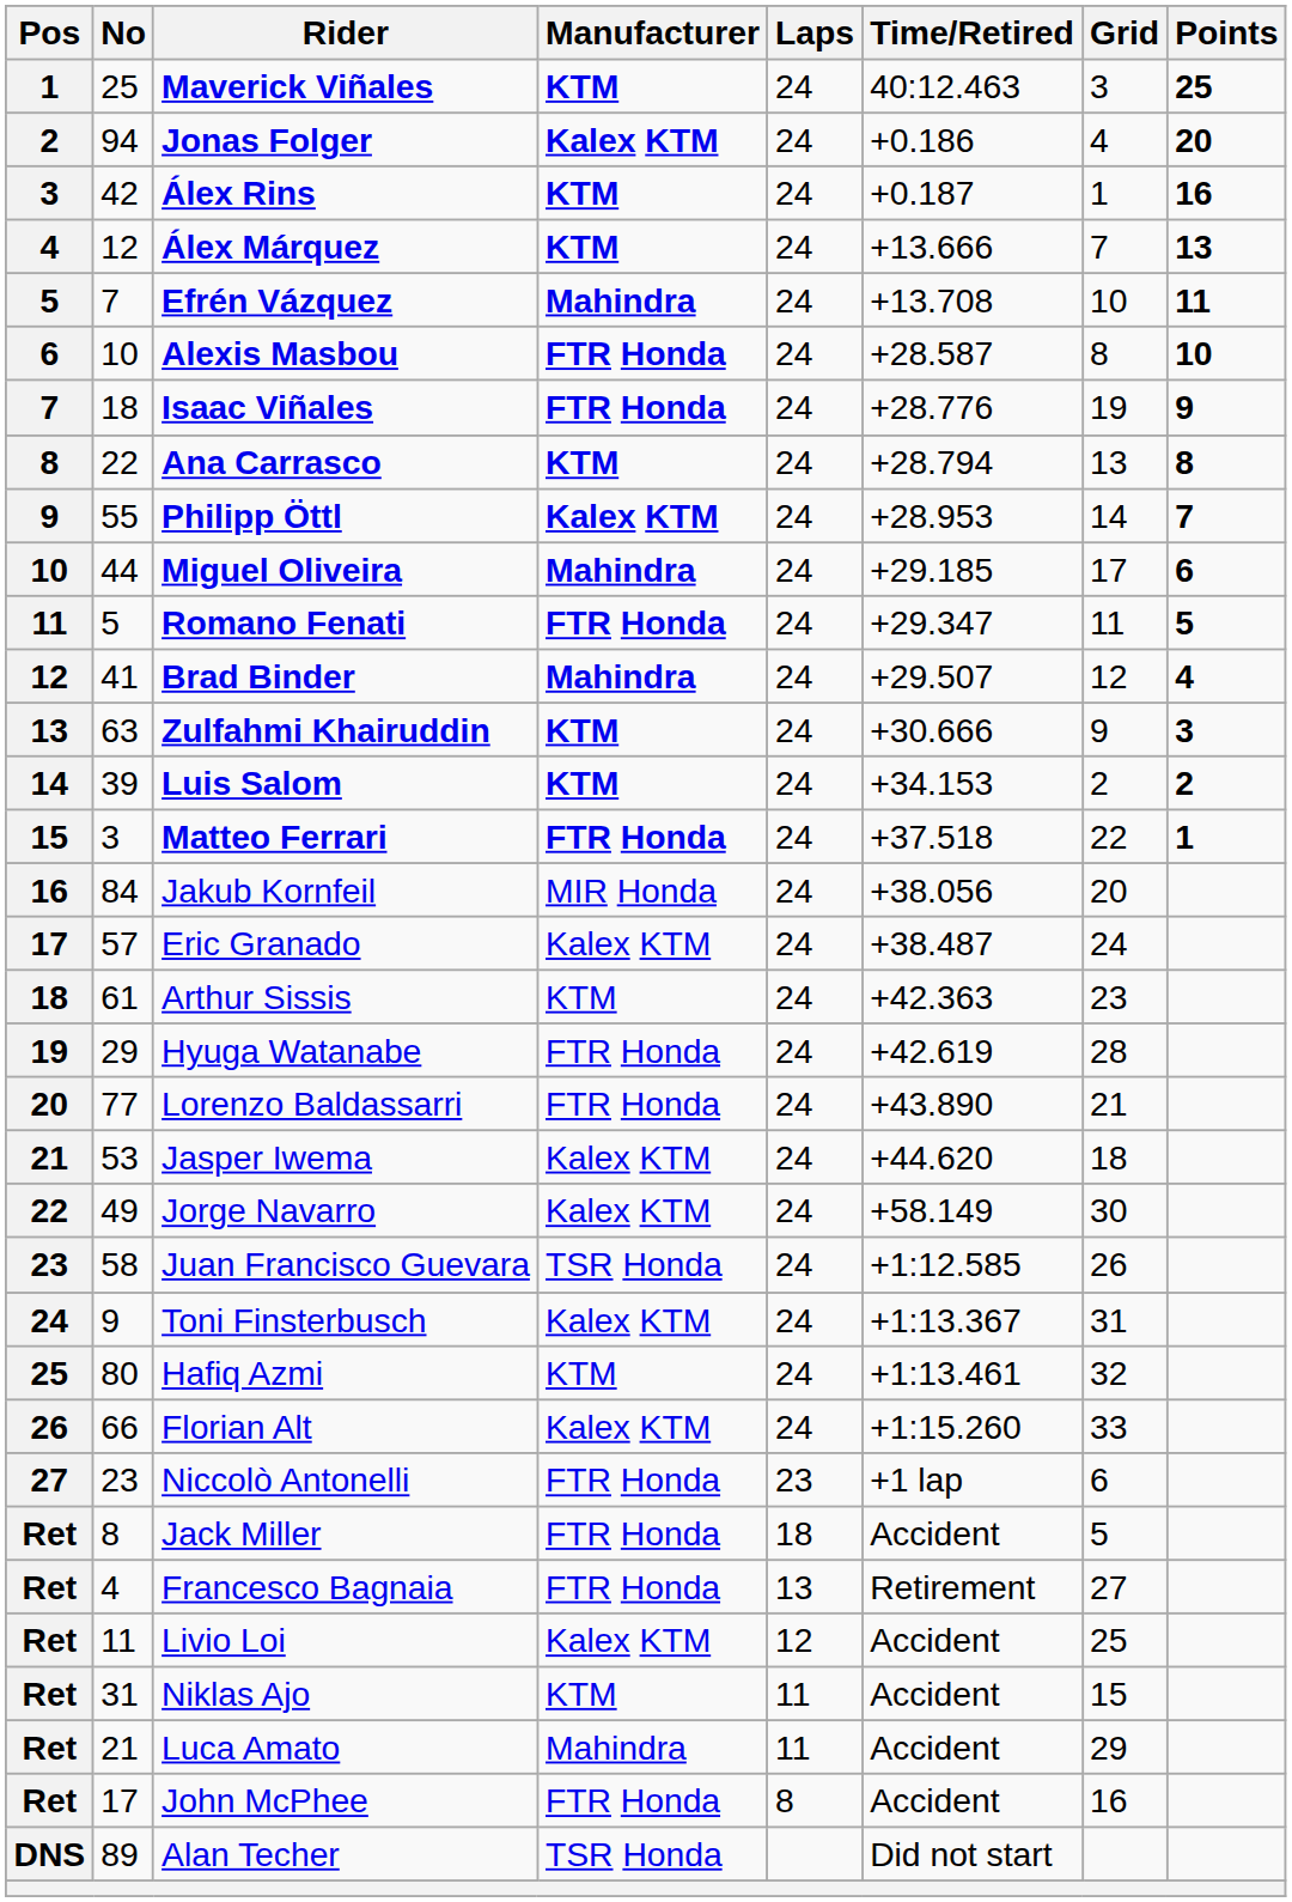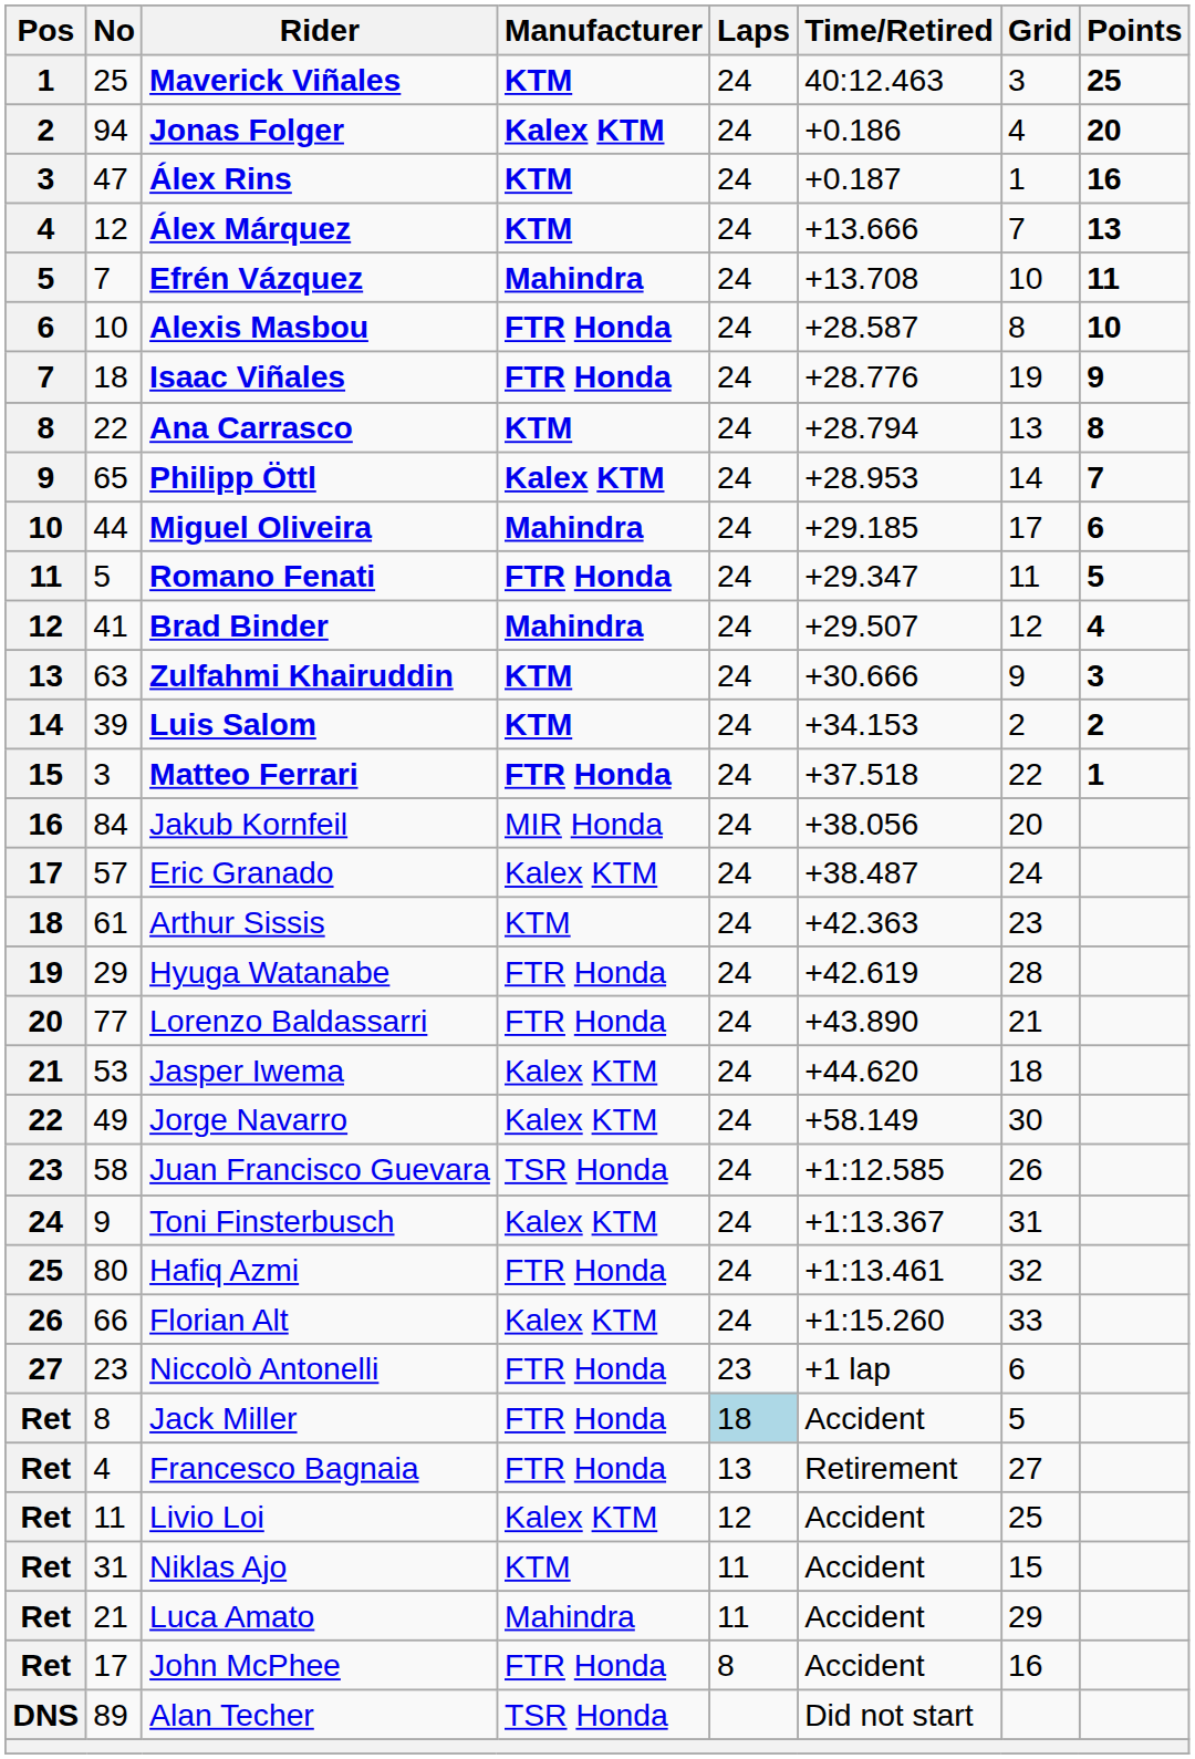 <table class="wikitable" style="font-size: 95%;">
 <tr>
 <th>Pos</th>
 <th>No</th>
 <th>Rider</th>
 <th>Manufacturer</th>
 <th>Laps</th>
 <th>Time/Retired</th>
 <th>Grid</th>
 <th>Points</th>
 </tr>
 <tr>
 <th>1</th>
 <td>25</td>
 <td> <strong><a href='#'>Maverick Viñales</a></strong></td>
 <td><strong><a href='#'>KTM</a></strong></td>
 <td>24</td>
 <td>40:12.463</td>
 <td>3</td>
 <td><strong>25</strong></td>
 </tr>
 <tr>
 <th>2</th>
 <td>94</td>
 <td> <strong><a href='#'>Jonas Folger</a></strong></td>
 <td><strong><a href='#'>Kalex</a> <a href='#'>KTM</a></strong></td>
 <td>24</td>
 <td>+0.186</td>
 <td>4</td>
 <td><strong>20</strong></td>
 </tr>
 <tr>
 <th>3</th>
-<td>42</td>
+<td>47</td>
 <td> <strong><a href='#'>Álex Rins</a></strong></td>
 <td><strong><a href='#'>KTM</a></strong></td>
 <td>24</td>
 <td>+0.187</td>
 <td>1</td>
 <td><strong>16</strong></td>
 </tr>
 <tr>
 <th>4</th>
 <td>12</td>
 <td> <strong><a href='#'>Álex Márquez</a></strong></td>
 <td><strong><a href='#'>KTM</a></strong></td>
 <td>24</td>
 <td>+13.666</td>
 <td>7</td>
 <td><strong>13</strong></td>
 </tr>
 <tr>
 <th>5</th>
 <td>7</td>
 <td> <strong><a href='#'>Efrén Vázquez</a></strong></td>
 <td><strong><a href='#'>Mahindra</a></strong></td>
 <td>24</td>
 <td>+13.708</td>
 <td>10</td>
 <td><strong>11</strong></td>
 </tr>
 <tr>
 <th>6</th>
 <td>10</td>
 <td> <strong><a href='#'>Alexis Masbou</a></strong></td>
 <td><strong><a href='#'>FTR</a> <a href='#'>Honda</a></strong></td>
 <td>24</td>
 <td>+28.587</td>
 <td>8</td>
 <td><strong>10</strong></td>
 </tr>
 <tr>
 <th>7</th>
 <td>18</td>
 <td> <strong><a href='#'>Isaac Viñales</a></strong></td>
 <td><strong><a href='#'>FTR</a> <a href='#'>Honda</a></strong></td>
 <td>24</td>
 <td>+28.776</td>
 <td>19</td>
 <td><strong>9</strong></td>
 </tr>
 <tr>
 <th>8</th>
 <td>22</td>
 <td> <strong><a href='#'>Ana Carrasco</a></strong></td>
 <td><strong><a href='#'>KTM</a></strong></td>
 <td>24</td>
 <td>+28.794</td>
 <td>13</td>
 <td><strong>8</strong></td>
 </tr>
 <tr>
 <th>9</th>
-<td>55</td>
+<td>65</td>
 <td> <strong><a href='#'>Philipp Öttl</a></strong></td>
 <td><strong><a href='#'>Kalex</a> <a href='#'>KTM</a></strong></td>
 <td>24</td>
 <td>+28.953</td>
 <td>14</td>
 <td><strong>7</strong></td>
 </tr>
 <tr>
 <th>10</th>
 <td>44</td>
 <td> <strong><a href='#'>Miguel Oliveira</a></strong></td>
 <td><strong><a href='#'>Mahindra</a></strong></td>
 <td>24</td>
 <td>+29.185</td>
 <td>17</td>
 <td><strong>6</strong></td>
 </tr>
 <tr>
 <th>11</th>
 <td>5</td>
 <td> <strong><a href='#'>Romano Fenati</a></strong></td>
 <td><strong><a href='#'>FTR</a> <a href='#'>Honda</a></strong></td>
 <td>24</td>
 <td>+29.347</td>
 <td>11</td>
 <td><strong>5</strong></td>
 </tr>
 <tr>
 <th>12</th>
 <td>41</td>
 <td> <strong><a href='#'>Brad Binder</a></strong></td>
 <td><strong><a href='#'>Mahindra</a></strong></td>
 <td>24</td>
 <td>+29.507</td>
 <td>12</td>
 <td><strong>4</strong></td>
 </tr>
 <tr>
 <th>13</th>
 <td>63</td>
 <td> <strong><a href='#'>Zulfahmi Khairuddin</a></strong></td>
 <td><strong><a href='#'>KTM</a></strong></td>
 <td>24</td>
 <td>+30.666</td>
 <td>9</td>
 <td><strong>3</strong></td>
 </tr>
 <tr>
 <th>14</th>
 <td>39</td>
 <td> <strong><a href='#'>Luis Salom</a></strong></td>
 <td><strong><a href='#'>KTM</a></strong></td>
 <td>24</td>
 <td>+34.153</td>
 <td>2</td>
 <td><strong>2</strong></td>
 </tr>
 <tr>
 <th>15</th>
 <td>3</td>
 <td> <strong><a href='#'>Matteo Ferrari</a></strong></td>
 <td><strong><a href='#'>FTR</a> <a href='#'>Honda</a></strong></td>
 <td>24</td>
 <td>+37.518</td>
 <td>22</td>
 <td><strong>1</strong></td>
 </tr>
 <tr>
 <th>16</th>
 <td>84</td>
 <td> <a href='#'>Jakub Kornfeil</a></td>
 <td><a href='#'>MIR</a> <a href='#'>Honda</a></td>
 <td>24</td>
 <td>+38.056</td>
 <td>20</td>
 <td></td>
 </tr>
 <tr>
 <th>17</th>
 <td>57</td>
 <td> <a href='#'>Eric Granado</a></td>
 <td><a href='#'>Kalex</a> <a href='#'>KTM</a></td>
 <td>24</td>
 <td>+38.487</td>
 <td>24</td>
 <td></td>
 </tr>
 <tr>
 <th>18</th>
 <td>61</td>
 <td> <a href='#'>Arthur Sissis</a></td>
 <td><a href='#'>KTM</a></td>
 <td>24</td>
 <td>+42.363</td>
 <td>23</td>
 <td></td>
 </tr>
 <tr>
 <th>19</th>
 <td>29</td>
 <td> <a href='#'>Hyuga Watanabe</a></td>
 <td><a href='#'>FTR</a> <a href='#'>Honda</a></td>
 <td>24</td>
 <td>+42.619</td>
 <td>28</td>
 <td></td>
 </tr>
 <tr>
 <th>20</th>
 <td>77</td>
 <td> <a href='#'>Lorenzo Baldassarri</a></td>
 <td><a href='#'>FTR</a> <a href='#'>Honda</a></td>
 <td>24</td>
 <td>+43.890</td>
 <td>21</td>
 <td></td>
 </tr>
 <tr>
 <th>21</th>
 <td>53</td>
 <td> <a href='#'>Jasper Iwema</a></td>
 <td><a href='#'>Kalex</a> <a href='#'>KTM</a></td>
 <td>24</td>
 <td>+44.620</td>
 <td>18</td>
 <td></td>
 </tr>
 <tr>
 <th>22</th>
 <td>49</td>
 <td> <a href='#'>Jorge Navarro</a></td>
 <td><a href='#'>Kalex</a> <a href='#'>KTM</a></td>
 <td>24</td>
 <td>+58.149</td>
 <td>30</td>
 <td></td>
 </tr>
 <tr>
 <th>23</th>
 <td>58</td>
 <td> <a href='#'>Juan Francisco Guevara</a></td>
 <td><a href='#'>TSR</a> <a href='#'>Honda</a></td>
 <td>24</td>
 <td>+1:12.585</td>
 <td>26</td>
 <td></td>
 </tr>
 <tr>
 <th>24</th>
 <td>9</td>
 <td> <a href='#'>Toni Finsterbusch</a></td>
 <td><a href='#'>Kalex</a> <a href='#'>KTM</a></td>
 <td>24</td>
 <td>+1:13.367</td>
 <td>31</td>
 <td></td>
 </tr>
 <tr>
 <th>25</th>
 <td>80</td>
 <td> <a href='#'>Hafiq Azmi</a></td>
-<td><a href='#'>KTM</a></td>
+<td><a href='#'>FTR</a> <a href='#'>Honda</a></td>
 <td>24</td>
 <td>+1:13.461</td>
 <td>32</td>
 <td></td>
 </tr>
 <tr>
 <th>26</th>
 <td>66</td>
 <td> <a href='#'>Florian Alt</a></td>
 <td><a href='#'>Kalex</a> <a href='#'>KTM</a></td>
 <td>24</td>
 <td>+1:15.260</td>
 <td>33</td>
 <td></td>
 </tr>
 <tr>
 <th>27</th>
 <td>23</td>
 <td> <a href='#'>Niccolò Antonelli</a></td>
 <td><a href='#'>FTR</a> <a href='#'>Honda</a></td>
 <td>23</td>
 <td>+1 lap</td>
 <td>6</td>
 <td></td>
 </tr>
 <tr>
 <th>Ret</th>
 <td>8</td>
 <td> <a href='#'>Jack Miller</a></td>
 <td><a href='#'>FTR</a> <a href='#'>Honda</a></td>
-<td>18</td>
+<td style="background: lightblue;">18</td>
 <td>Accident</td>
 <td>5</td>
 <td></td>
 </tr>
 <tr>
 <th>Ret</th>
 <td>4</td>
 <td> <a href='#'>Francesco Bagnaia</a></td>
 <td><a href='#'>FTR</a> <a href='#'>Honda</a></td>
 <td>13</td>
 <td>Retirement</td>
 <td>27</td>
 <td></td>
 </tr>
 <tr>
 <th>Ret</th>
 <td>11</td>
 <td> <a href='#'>Livio Loi</a></td>
 <td><a href='#'>Kalex</a> <a href='#'>KTM</a></td>
 <td>12</td>
 <td>Accident</td>
 <td>25</td>
 <td></td>
 </tr>
 <tr>
 <th>Ret</th>
 <td>31</td>
 <td> <a href='#'>Niklas Ajo</a></td>
 <td><a href='#'>KTM</a></td>
 <td>11</td>
 <td>Accident</td>
 <td>15</td>
 <td></td>
 </tr>
 <tr>
 <th>Ret</th>
 <td>21</td>
 <td> <a href='#'>Luca Amato</a></td>
 <td><a href='#'>Mahindra</a></td>
 <td>11</td>
 <td>Accident</td>
 <td>29</td>
 <td></td>
 </tr>
 <tr>
 <th>Ret</th>
 <td>17</td>
 <td> <a href='#'>John McPhee</a></td>
 <td><a href='#'>FTR</a> <a href='#'>Honda</a></td>
 <td>8</td>
 <td>Accident</td>
 <td>16</td>
 <td></td>
 </tr>
 <tr>
 <th>DNS</th>
 <td>89</td>
 <td> <a href='#'>Alan Techer</a></td>
 <td><a href='#'>TSR</a> <a href='#'>Honda</a></td>
 <td></td>
 <td>Did not start</td>
 <td></td>
 <td></td>
 </tr>
 <tr>
 <th colspan=8></th>
 </tr>
 </table>
